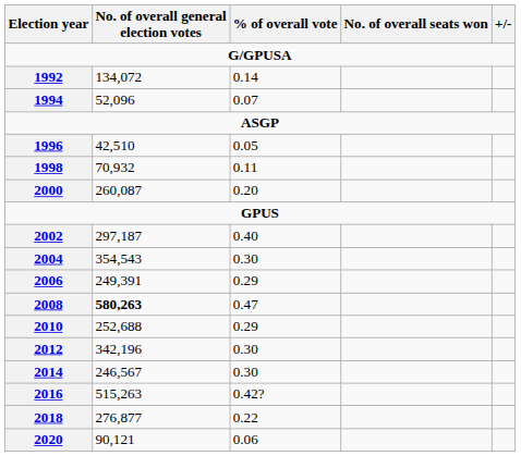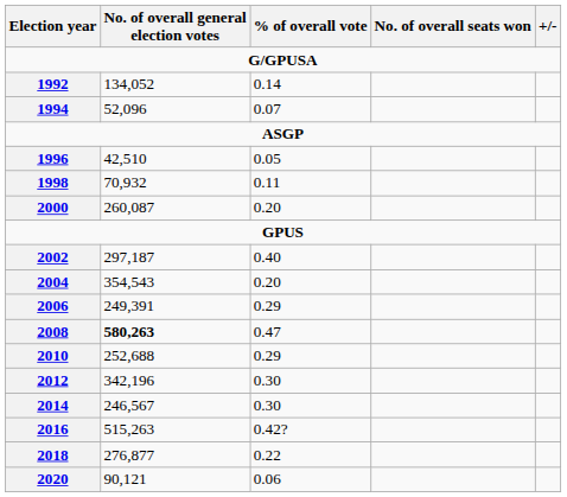 <table class=wikitable>
 <tr>
 <th>Election year</th>
 <th>No. of overall general<br>election votes</th>
 <th>% of overall vote</th>
 <th>No. of overall seats won</th>
 <th>+/-</th>
 </tr>
 <tr>
 <td colspan="5" style="text-align: center;"><strong>G/GPUSA</strong></td>
 </tr>
 <tr>
 <th><a href='#'>1992</a></th>
-<td>134,072</td>
+<td>134,052</td>
 <td>0.14</td>
 <td></td>
 <td></td>
 </tr>
 <tr>
 <th><a href='#'>1994</a></th>
 <td>52,096</td>
 <td>0.07</td>
 <td></td>
 <td></td>
 </tr>
 <tr>
 <td colspan="5" style="text-align: center;"><strong>ASGP</strong></td>
 </tr>
 <tr>
 <th><a href='#'>1996</a></th>
 <td>42,510</td>
 <td>0.05</td>
 <td></td>
 <td></td>
 </tr>
 <tr>
 <th><a href='#'>1998</a></th>
 <td>70,932</td>
 <td>0.11</td>
 <td></td>
 <td></td>
 </tr>
 <tr>
 <th><a href='#'>2000</a></th>
 <td>260,087</td>
 <td>0.20</td>
 <td></td>
 <td></td>
 </tr>
 <tr>
 <td colspan="5" style="text-align: center;"><strong>GPUS</strong></td>
 </tr>
 <tr>
 <th><a href='#'>2002</a></th>
 <td>297,187</td>
 <td>0.40</td>
 <td></td>
 <td></td>
 </tr>
 <tr>
 <th><a href='#'>2004</a></th>
 <td>354,543</td>
-<td>0.30</td>
+<td>0.20</td>
 <td></td>
 <td></td>
 </tr>
 <tr>
 <th><a href='#'>2006</a></th>
 <td>249,391</td>
 <td>0.29</td>
 <td></td>
 <td></td>
 </tr>
 <tr>
 <th><a href='#'>2008</a></th>
 <td><strong>580,263</strong></td>
 <td>0.47</td>
 <td></td>
 <td></td>
 </tr>
 <tr>
 <th><a href='#'>2010</a></th>
 <td>252,688</td>
 <td>0.29</td>
 <td></td>
 <td></td>
 </tr>
 <tr>
 <th><a href='#'>2012</a></th>
 <td>342,196</td>
 <td>0.30</td>
 <td></td>
 <td></td>
 </tr>
 <tr>
 <th><a href='#'>2014</a></th>
 <td>246,567</td>
 <td>0.30</td>
 <td></td>
 <td></td>
 </tr>
 <tr>
 <th><a href='#'>2016</a></th>
 <td>515,263</td>
 <td>0.42?</td>
 <td></td>
 <td></td>
 </tr>
 <tr>
 <th><a href='#'>2018</a></th>
 <td>276,877</td>
 <td>0.22</td>
 <td></td>
 <td></td>
 </tr>
 <tr>
 <th><a href='#'>2020</a></th>
 <td>90,121</td>
 <td>0.06</td>
 <td></td>
 <td></td>
 </tr>
 </table>
